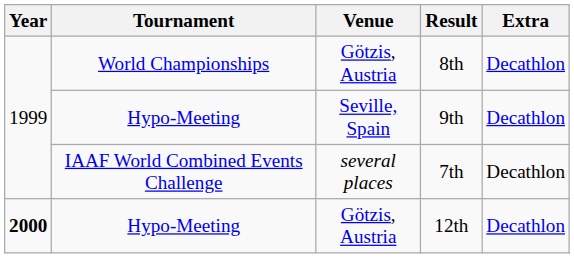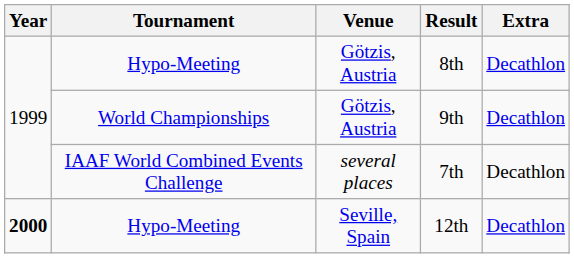 <table class="wikitable" style=" text-align:center; font-size:95%;" width="72%">
 <tr>
 <th>Year</th>
 <th>Tournament</th>
 <th>Venue</th>
 <th>Result</th>
 <th>Extra</th>
 </tr>
 <tr>
 <td rowspan=3>1999</td>
-<td><a href='#'>World Championships</a></td>
+<td><a href='#'>Hypo-Meeting</a></td>
 <td><a href='#'>Götzis</a>, <a href='#'>Austria</a></td>
 <td>8th</td>
 <td><a href='#'>Decathlon</a></td>
 </tr>
 <tr>
-<td><a href='#'>Hypo-Meeting</a></td>
-<td><a href='#'>Seville, Spain</a></td>
+<td><a href='#'>World Championships</a></td>
+<td><a href='#'>Götzis</a>, <a href='#'>Austria</a></td>
 <td>9th</td>
 <td><a href='#'>Decathlon</a></td>
 </tr>
 <tr>
 <td><a href='#'>IAAF World Combined Events Challenge</a></td>
 <td><em>several places</em></td>
 <td>7th</td>
 <td>Decathlon</td>
 </tr>
 <tr>
 <td><strong>2000</strong></td>
 <td><a href='#'>Hypo-Meeting</a></td>
-<td><a href='#'>Götzis</a>, <a href='#'>Austria</a></td>
+<td><a href='#'>Seville, Spain</a></td>
 <td>12th</td>
 <td><a href='#'>Decathlon</a></td>
 </tr>
 </table>
